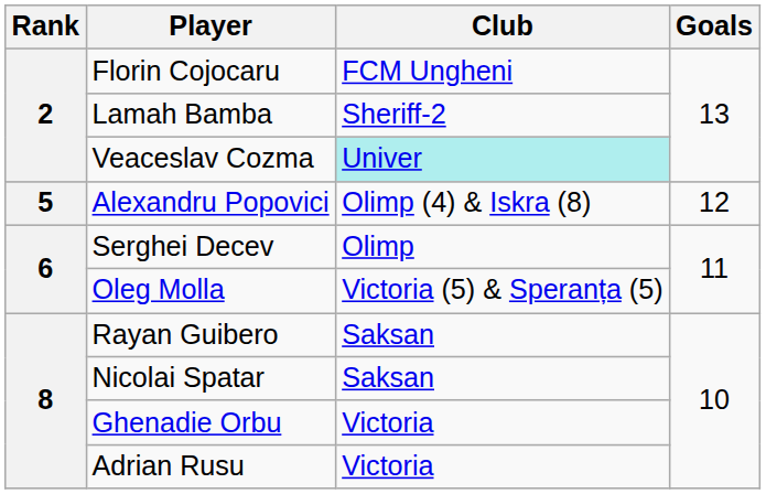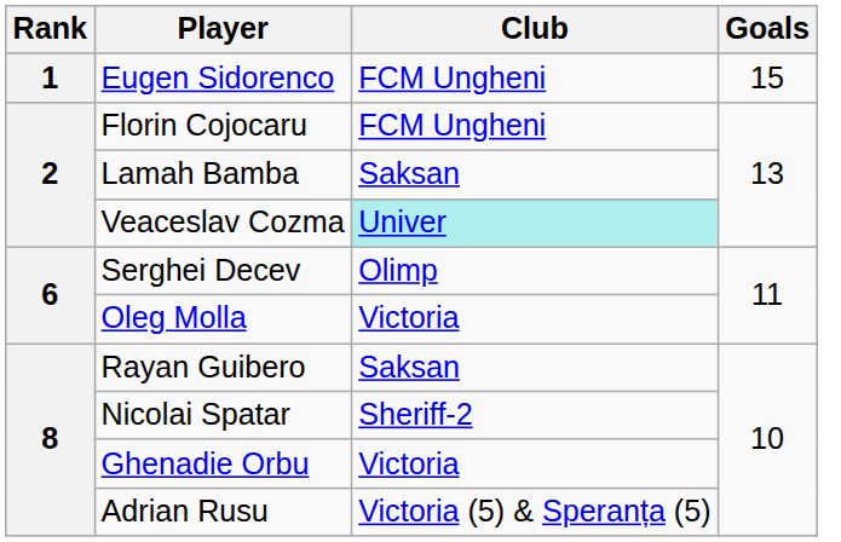 <table class="wikitable">
 <tr>
 <th>Rank</th>
 <th>Player</th>
 <th>Club</th>
 <th>Goals</th>
+</tr>
+<tr>
+<th rowspan=1 align=center>1</th>
+<td> <a href='#'>Eugen Sidorenco</a></td>
+<td><a href='#'>FCM Ungheni</a></td>
+<td rowspan=1 align=center>15</td>
 </tr>
 <tr>
 <th rowspan=3 align=center>2</th>
 <td> Florin Cojocaru</td>
 <td><a href='#'>FCM Ungheni</a></td>
 <td rowspan=3 align=center>13</td>
 </tr>
 <tr>
 <td> Lamah Bamba</td>
-<td><a href='#'>Sheriff-2</a></td>
+<td><a href='#'>Saksan</a></td>
 </tr>
 <tr>
 <td> Veaceslav Cozma</td>
 <td style="background: paleturquoise;"><a href='#'>Univer</a></td>
-</tr>
-<tr>
-<th rowspan=1 align=center>5</th>
-<td> <a href='#'>Alexandru Popovici</a></td>
-<td><a href='#'>Olimp</a> (4) & <a href='#'>Iskra</a> (8)</td>
-<td rowspan=1 align=center>12</td>
 </tr>
 <tr>
 <th rowspan=2 align=center>6</th>
 <td> Serghei Decev</td>
 <td><a href='#'>Olimp</a></td>
 <td rowspan=2 align=center>11</td>
 </tr>
 <tr>
 <td> <a href='#'>Oleg Molla</a></td>
-<td><a href='#'>Victoria</a> (5) & <a href='#'>Speranța</a> (5)</td>
+<td><a href='#'>Victoria</a></td>
 </tr>
 <tr>
 <th rowspan=4 align=center>8</th>
 <td> Rayan Guibero</td>
 <td><a href='#'>Saksan</a></td>
 <td rowspan=4 align=center>10</td>
 </tr>
 <tr>
 <td> Nicolai Spatar</td>
-<td><a href='#'>Saksan</a></td>
+<td><a href='#'>Sheriff-2</a></td>
 </tr>
 <tr>
 <td> <a href='#'>Ghenadie Orbu</a></td>
 <td><a href='#'>Victoria</a></td>
 </tr>
 <tr>
 <td> Adrian Rusu</td>
-<td><a href='#'>Victoria</a></td>
+<td><a href='#'>Victoria</a> (5) & <a href='#'>Speranța</a> (5)</td>
 </tr>
 </table>
